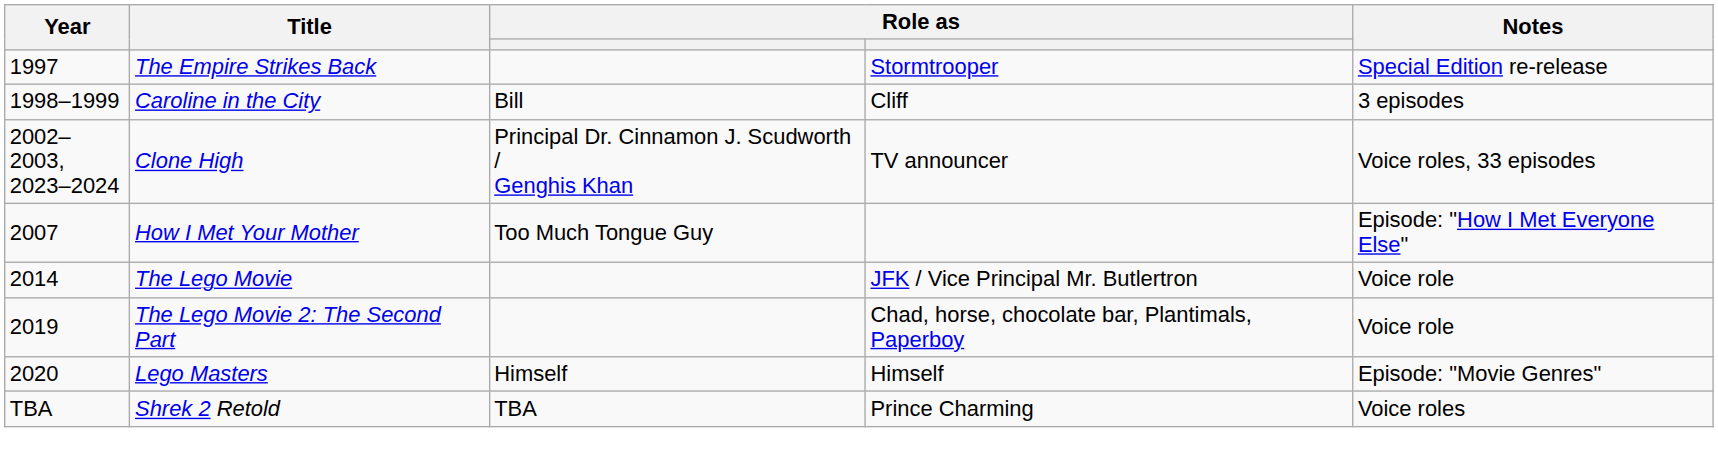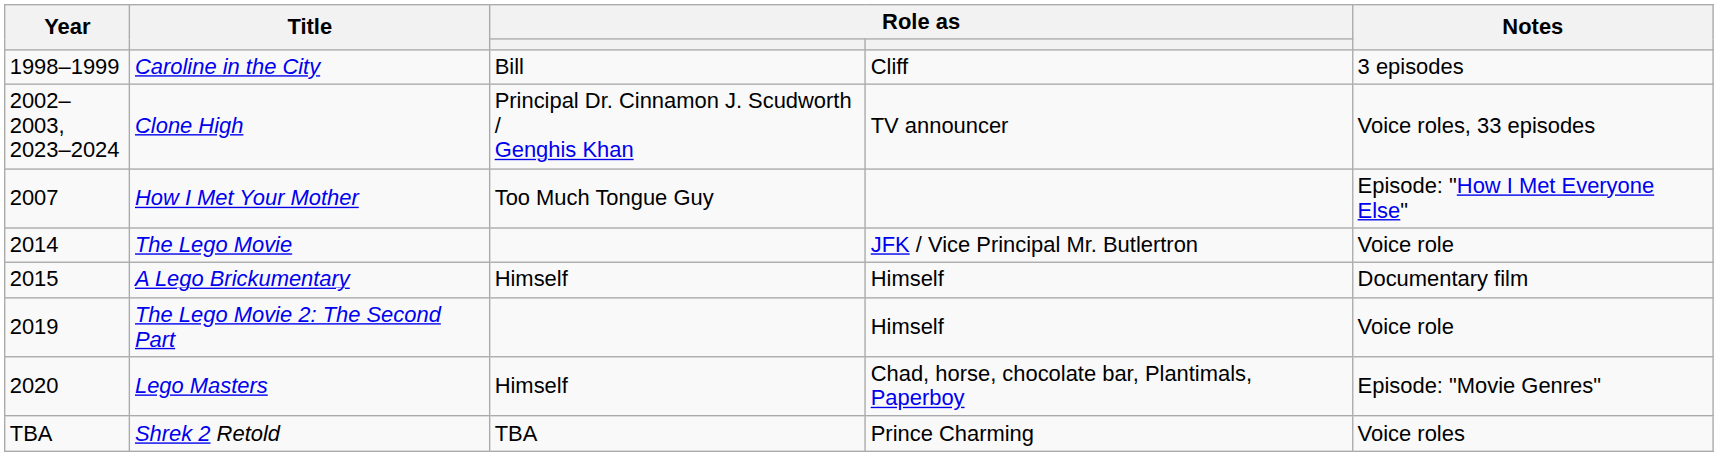 <table class="wikitable">
 <tr>
 <th rowspan="2">Year</th>
 <th rowspan="2">Title</th>
 <th colspan="2">Role as</th>
 <th rowspan="2">Notes</th>
 </tr>
 <tr>
 <th></th>
 <th></th>
-</tr>
-<tr>
-<td>1997</td>
-<td><em><a href='#'>The Empire Strikes Back</a></em></td>
-<td></td>
-<td><a href='#'>Stormtrooper</a></td>
-<td><a href='#'>Special Edition</a> re-release</td>
 </tr>
 <tr>
 <td>1998–1999</td>
 <td><em><a href='#'>Caroline in the City</a></em></td>
 <td>Bill</td>
 <td>Cliff</td>
 <td>3 episodes</td>
 </tr>
 <tr>
 <td>2002–2003,<br>2023–2024</td>
 <td><em><a href='#'>Clone High</a></em></td>
 <td>Principal Dr. Cinnamon J. Scudworth /<br><a href='#'>Genghis Khan</a></td>
 <td>TV announcer</td>
 <td>Voice roles, 33 episodes</td>
 </tr>
 <tr>
 <td>2007</td>
 <td><em><a href='#'>How I Met Your Mother</a></em></td>
 <td>Too Much Tongue Guy</td>
 <td></td>
 <td>Episode: "<a href='#'>How I Met Everyone Else</a>"</td>
 </tr>
 <tr>
 <td>2014</td>
 <td><em><a href='#'>The Lego Movie</a></em></td>
 <td></td>
 <td><a href='#'>JFK</a> / Vice Principal Mr. Butlertron</td>
 <td>Voice role</td>
 </tr>
 <tr>
+<td>2015</td>
+<td><em><a href='#'>A Lego Brickumentary</a></em></td>
+<td>Himself</td>
+<td>Himself</td>
+<td>Documentary film</td>
+</tr>
+<tr>
 <td>2019</td>
 <td><em><a href='#'>The Lego Movie 2: The Second Part</a></em></td>
 <td></td>
-<td>Chad, horse, chocolate bar, Plantimals, <a href='#'>Paperboy</a></td>
+<td>Himself</td>
 <td>Voice role</td>
 </tr>
 <tr>
 <td>2020</td>
 <td><em><a href='#'>Lego Masters</a></em></td>
 <td>Himself</td>
-<td>Himself</td>
+<td>Chad, horse, chocolate bar, Plantimals, <a href='#'>Paperboy</a></td>
 <td>Episode: "Movie Genres"</td>
 </tr>
 <tr>
 <td>TBA</td>
 <td><em><a href='#'>Shrek 2</a> Retold</em></td>
 <td>TBA</td>
 <td>Prince Charming</td>
 <td>Voice roles</td>
 </tr>
 </table>
